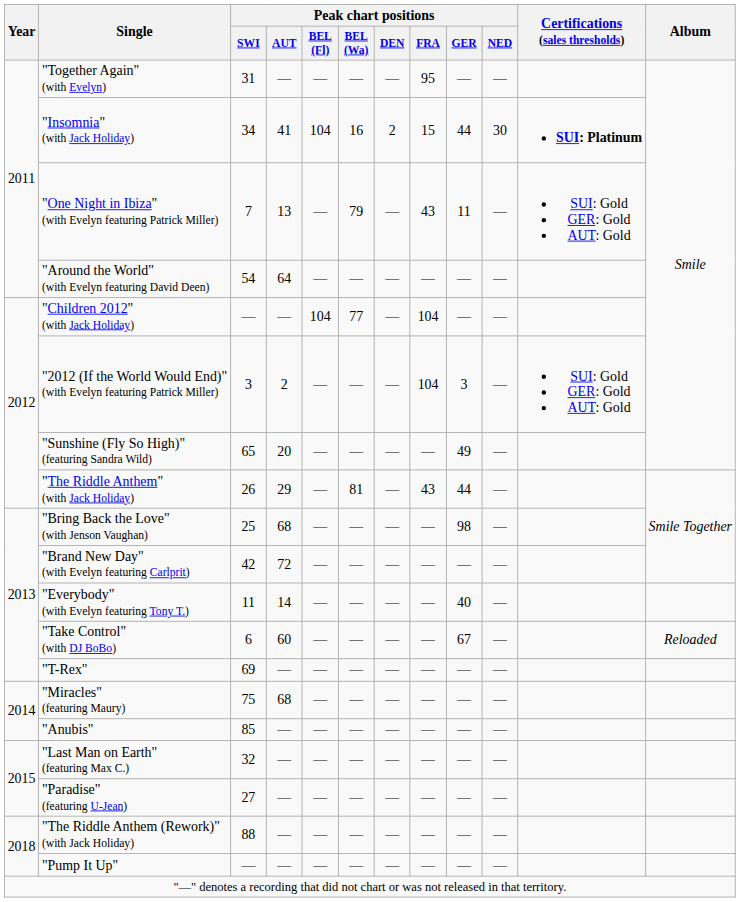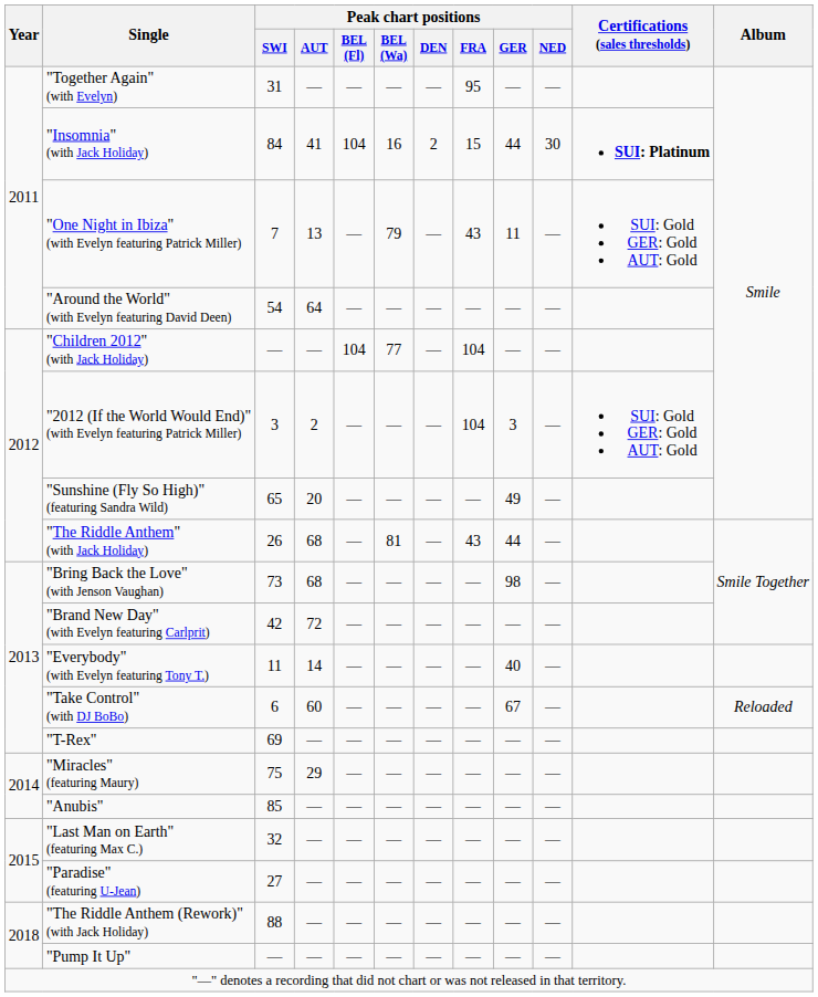 <table class="wikitable" style="text-align:center;">
 <tr>
 <th rowspan="2">Year</th>
 <th rowspan="2">Single</th>
 <th colspan="8">Peak chart positions</th>
 <th rowspan="2"><a href='#'>Certifications</a><br><small>(<a href='#'>sales thresholds</a>)</small></th>
 <th rowspan="2">Album</th>
 </tr>
 <tr style="font-size:smaller;">
 <th width="35"><a href='#'>SWI</a><br></th>
 <th width="35"><a href='#'>AUT</a><br></th>
 <th width="35"><a href='#'>BEL <br>(Fl)</a><br></th>
 <th width="35"><a href='#'>BEL <br>(Wa)</a><br></th>
 <th width="35"><a href='#'>DEN</a><br></th>
 <th width="35"><a href='#'>FRA</a><br></th>
 <th width="35"><a href='#'>GER</a><br></th>
 <th width="35"><a href='#'>NED</a><br></th>
 </tr>
 <tr>
 <td rowspan="4">2011</td>
 <td align="left">"Together Again" <br><small>(with <a href='#'>Evelyn</a>)</small></td>
 <td>31</td>
 <td>—</td>
 <td>—</td>
 <td>—</td>
 <td>—</td>
 <td>95</td>
 <td>—</td>
 <td>—</td>
 <td></td>
 <td rowspan="7"><em>Smile</em></td>
 </tr>
 <tr>
 <td align="left">"<a href='#'>Insomnia</a>" <br><small>(with <a href='#'>Jack Holiday</a>)</small></td>
-<td>34</td>
+<td>84</td>
 <td>41</td>
 <td>104</td>
 <td>16</td>
 <td>2</td>
 <td>15</td>
 <td>44</td>
 <td>30</td>
 <td><strong><br><ul><li><a href='#'>SUI</a>: Platinum</li></ul></strong></td>
 </tr>
 <tr>
 <td align="left">"<a href='#'>One Night in Ibiza</a>" <br><small>(with Evelyn featuring Patrick Miller)</small></td>
 <td>7</td>
 <td>13</td>
 <td>—</td>
 <td>79</td>
 <td>—</td>
 <td>43</td>
 <td>11</td>
 <td>—</td>
 <td><br><ul><li><a href='#'>SUI</a>: Gold</li><li><a href='#'>GER</a>: Gold</li><li><a href='#'>AUT</a>: Gold</li></ul></td>
 </tr>
 <tr>
 <td align="left">"Around the World" <br><small>(with Evelyn featuring David Deen)</small></td>
 <td>54</td>
 <td>64</td>
 <td>—</td>
 <td>—</td>
 <td>—</td>
 <td>—</td>
 <td>—</td>
 <td>—</td>
 <td></td>
 </tr>
 <tr>
 <td rowspan="4">2012</td>
 <td align="left">"<a href='#'>Children 2012</a>" <br><small>(with <a href='#'>Jack Holiday</a>)</small></td>
 <td>—</td>
 <td>—</td>
 <td>104</td>
 <td>77</td>
 <td>—</td>
 <td>104</td>
 <td>—</td>
 <td>—</td>
 <td></td>
 </tr>
 <tr>
 <td align="left">"2012 (If the World Would End)" <br><small>(with Evelyn featuring Patrick Miller)</small></td>
 <td>3</td>
 <td>2</td>
 <td>—</td>
 <td>—</td>
 <td>—</td>
 <td>104</td>
 <td>3</td>
 <td>—</td>
 <td><br><ul><li><a href='#'>SUI</a>: Gold</li><li><a href='#'>GER</a>: Gold</li><li><a href='#'>AUT</a>: Gold</li></ul></td>
 </tr>
 <tr>
 <td align="left">"Sunshine (Fly So High)" <br><small>(featuring Sandra Wild)</small></td>
 <td>65</td>
 <td>20</td>
 <td>—</td>
 <td>—</td>
 <td>—</td>
 <td>—</td>
 <td>49</td>
 <td>—</td>
 <td></td>
 </tr>
 <tr>
 <td align="left">"<a href='#'>The Riddle Anthem</a>" <br><small>(with <a href='#'>Jack Holiday</a>)</small></td>
 <td>26</td>
-<td>29</td>
+<td>68</td>
 <td>—</td>
 <td>81</td>
 <td>—</td>
 <td>43</td>
 <td>44</td>
 <td>—</td>
 <td></td>
 <td rowspan="3"><em>Smile Together</em></td>
 </tr>
 <tr>
 <td rowspan="5">2013</td>
 <td align="left">"Bring Back the Love" <br><small>(with Jenson Vaughan)</small></td>
-<td>25</td>
+<td>73</td>
 <td>68</td>
 <td>—</td>
 <td>—</td>
 <td>—</td>
 <td>—</td>
 <td>98</td>
 <td>—</td>
 <td></td>
 </tr>
 <tr>
 <td align="left">"Brand New Day" <br><small>(with Evelyn featuring <a href='#'>Carlprit</a>)</small></td>
 <td>42</td>
 <td>72</td>
 <td>—</td>
 <td>—</td>
 <td>—</td>
 <td>—</td>
 <td>—</td>
 <td>—</td>
 <td></td>
 </tr>
 <tr>
 <td align="left">"Everybody" <br><small>(with Evelyn featuring <a href='#'>Tony T.</a>)</small></td>
 <td>11</td>
 <td>14</td>
 <td>—</td>
 <td>—</td>
 <td>—</td>
 <td>—</td>
 <td>40</td>
 <td>—</td>
 <td></td>
 <td></td>
 </tr>
 <tr>
 <td align="left">"Take Control" <br><small>(with <a href='#'>DJ BoBo</a>)</small></td>
 <td>6</td>
 <td>60</td>
 <td>—</td>
 <td>—</td>
 <td>—</td>
 <td>—</td>
 <td>67</td>
 <td>—</td>
 <td></td>
 <td><em>Reloaded</em></td>
 </tr>
 <tr>
 <td align="left">"T-Rex"</td>
 <td>69</td>
 <td>—</td>
 <td>—</td>
 <td>—</td>
 <td>—</td>
 <td>—</td>
 <td>—</td>
 <td>—</td>
 <td></td>
 <td></td>
 </tr>
 <tr>
 <td rowspan="2">2014</td>
 <td align="left">"Miracles" <br><small>(featuring Maury)</small></td>
 <td>75</td>
-<td>68</td>
+<td>29</td>
 <td>—</td>
 <td>—</td>
 <td>—</td>
 <td>—</td>
 <td>—</td>
 <td>—</td>
 <td></td>
 <td></td>
 </tr>
 <tr>
 <td align="left">"Anubis"</td>
 <td>85</td>
 <td>—</td>
 <td>—</td>
 <td>—</td>
 <td>—</td>
 <td>—</td>
 <td>—</td>
 <td>—</td>
 <td></td>
 <td></td>
 </tr>
 <tr>
 <td rowspan="2">2015</td>
 <td align="left">"Last Man on Earth" <br><small>(featuring Max C.)</small></td>
 <td>32</td>
 <td>—</td>
 <td>—</td>
 <td>—</td>
 <td>—</td>
 <td>—</td>
 <td>—</td>
 <td>—</td>
 <td></td>
 <td></td>
 </tr>
 <tr>
 <td align="left">"Paradise" <br><small>(featuring <a href='#'>U-Jean</a>)</small></td>
 <td>27</td>
 <td>—</td>
 <td>—</td>
 <td>—</td>
 <td>—</td>
 <td>—</td>
 <td>—</td>
 <td>—</td>
 <td></td>
 <td></td>
 </tr>
 <tr>
 <td rowspan="2">2018</td>
 <td align="left">"The Riddle Anthem (Rework)" <br><small>(with Jack Holiday)</small></td>
 <td>88</td>
 <td>—</td>
 <td>—</td>
 <td>—</td>
 <td>—</td>
 <td>—</td>
 <td>—</td>
 <td>—</td>
 <td></td>
 <td></td>
 </tr>
 <tr>
 <td align="left">"Pump It Up" <br></td>
 <td>—</td>
 <td>—</td>
 <td>—</td>
 <td>—</td>
 <td>—</td>
 <td>—</td>
 <td>—</td>
 <td>—</td>
 <td></td>
 <td></td>
 </tr>
 <tr>
 <td colspan="12" style="font-size:90%">"—" denotes a recording that did not chart or was not released in that territory.</td>
 </tr>
 </table>
